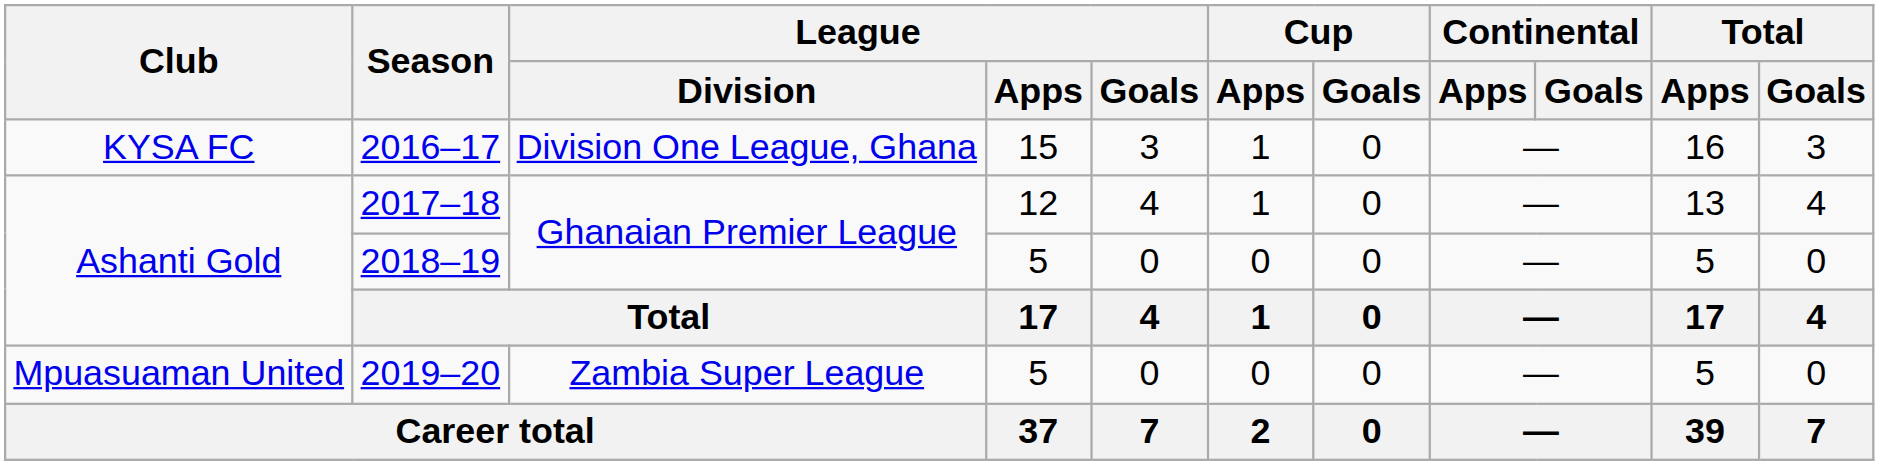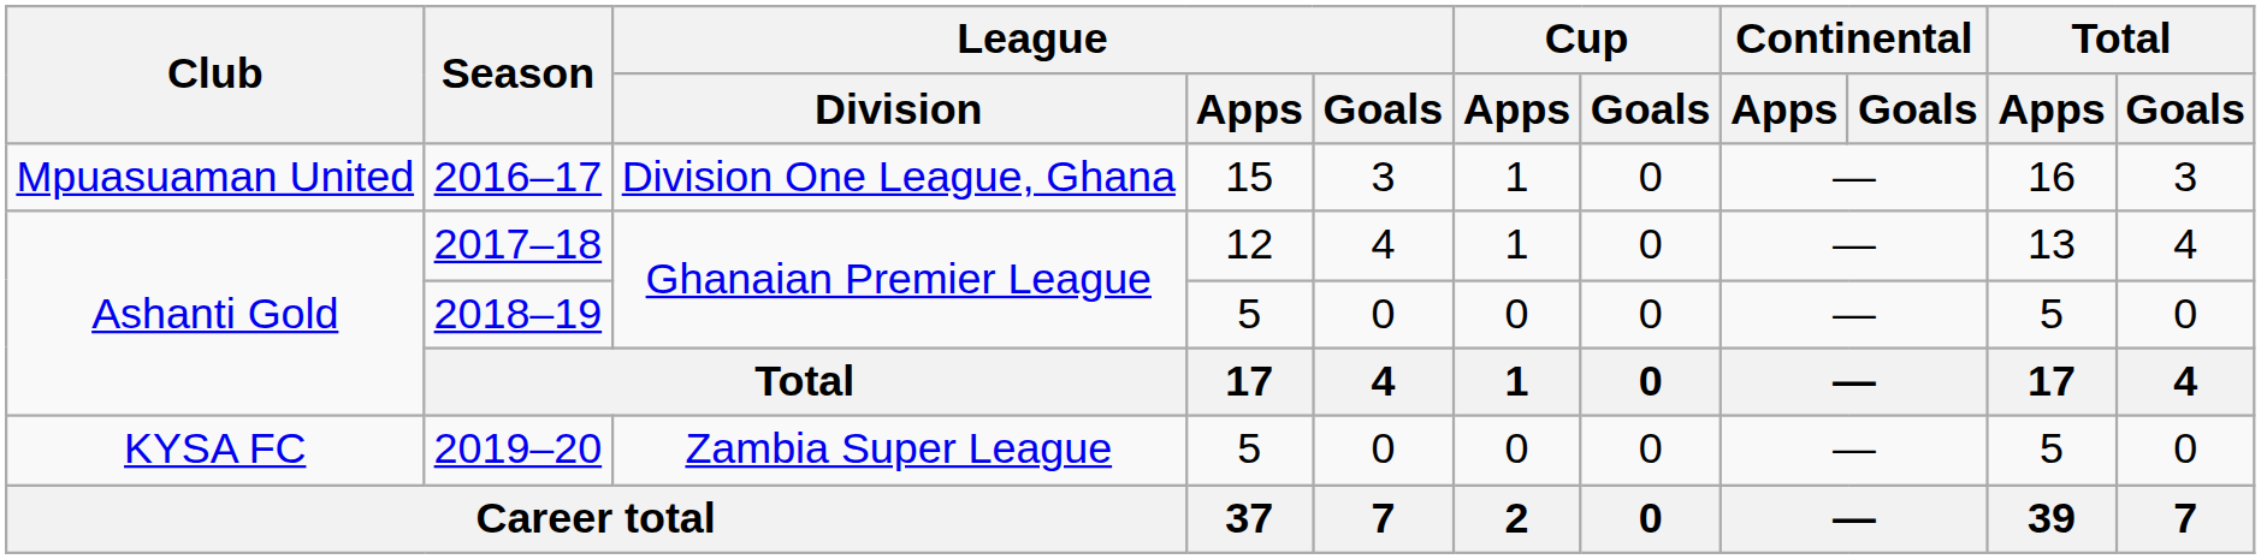 <table class="wikitable" style="text-align:center">
 <tr>
 <th rowspan="2">Club</th>
 <th rowspan="2">Season</th>
 <th colspan="3">League</th>
 <th colspan="2">Cup</th>
 <th colspan="2">Continental</th>
 <th colspan="2">Total</th>
 </tr>
 <tr>
 <th>Division</th>
 <th>Apps</th>
 <th>Goals</th>
 <th>Apps</th>
 <th>Goals</th>
 <th>Apps</th>
 <th>Goals</th>
 <th>Apps</th>
 <th>Goals</th>
 </tr>
 <tr>
-<td><a href='#'>KYSA FC</a></td>
+<td><a href='#'>Mpuasuaman United</a></td>
 <td><a href='#'>2016–17</a></td>
 <td><a href='#'>Division One League, Ghana</a></td>
 <td>15</td>
 <td>3</td>
 <td>1</td>
 <td>0</td>
 <td colspan="2">—</td>
 <td>16</td>
 <td>3</td>
 </tr>
 <tr>
 <td rowspan="3"><a href='#'>Ashanti Gold</a></td>
 <td><a href='#'>2017–18</a></td>
 <td rowspan=2><a href='#'>Ghanaian Premier League</a></td>
 <td>12</td>
 <td>4</td>
 <td>1</td>
 <td>0</td>
 <td colspan="2">—</td>
 <td>13</td>
 <td>4</td>
 </tr>
 <tr>
 <td><a href='#'>2018–19</a></td>
 <td>5</td>
 <td>0</td>
 <td>0</td>
 <td>0</td>
 <td colspan="2">—</td>
 <td>5</td>
 <td>0</td>
 </tr>
 <tr>
 <th colspan=2>Total</th>
 <th>17</th>
 <th>4</th>
 <th>1</th>
 <th>0</th>
 <th colspan="2">—</th>
 <th>17</th>
 <th>4</th>
 </tr>
 <tr>
-<td><a href='#'>Mpuasuaman United</a></td>
+<td><a href='#'>KYSA FC</a></td>
 <td><a href='#'>2019–20</a></td>
 <td><a href='#'>Zambia Super League</a></td>
 <td>5</td>
 <td>0</td>
 <td>0</td>
 <td>0</td>
 <td colspan="2">—</td>
 <td>5</td>
 <td>0</td>
 </tr>
 <tr>
 <th colspan="3">Career total</th>
 <th>37</th>
 <th>7</th>
 <th>2</th>
 <th>0</th>
 <th colspan="2">—</th>
 <th>39</th>
 <th>7</th>
 </tr>
 </table>
